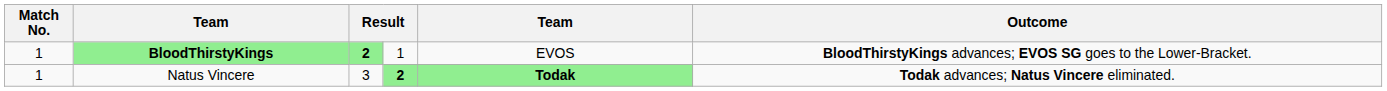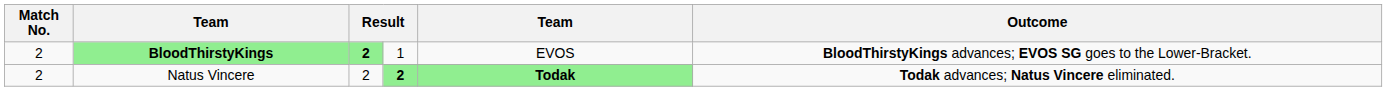 <table class="wikitable" style="text-align: center; width: 100%; margin-left: auto; margin-right: auto; border: none;">
 <tr>
 <th width=5%>Match No.</th>
 <th width=20%>Team</th>
 <th width=5% colspan="2">Result</th>
 <th width=20%>Team</th>
 <th width=50%>Outcome</th>
 </tr>
 <tr>
-<td>1</td>
+<td>2</td>
 <td bgcolor="#90EE90"><strong> BloodThirstyKings</strong></td>
 <td bgcolor="#90EE90"><strong>2</strong></td>
 <td>1</td>
 <td> EVOS</td>
 <td><strong>BloodThirstyKings</strong> advances; <strong>EVOS SG</strong> goes to the Lower-Bracket.</td>
 </tr>
 <tr>
-<td>1</td>
+<td>2</td>
 <td>  Natus Vincere</td>
-<td>3</td>
+<td>2</td>
 <td bgcolor="#90EE90"><strong>2</strong></td>
 <td bgcolor="#90EE90"><strong> Todak</strong></td>
 <td><strong>Todak</strong> advances; <strong>Natus Vincere</strong> eliminated.</td>
 </tr>
 </table>
